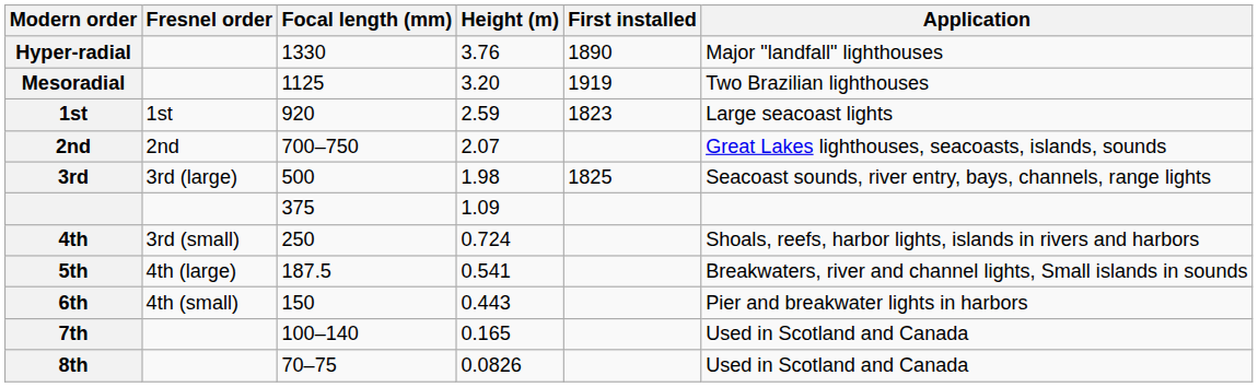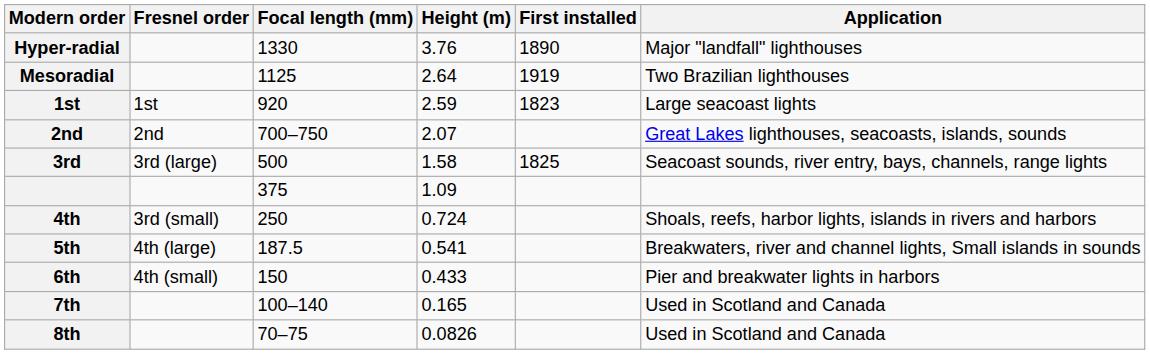 <table class="wikitable plainrowheaders">
 <tr>
 <th scope="col">Modern order</th>
 <th scope="col">Fresnel order</th>
 <th scope="col">Focal length (mm)</th>
 <th scope="col">Height (m)</th>
 <th scope="col">First installed</th>
 <th scope="col">Application</th>
 </tr>
 <tr>
 <th scope="row">Hyper-radial</th>
 <td></td>
 <td>1330</td>
 <td>3.76</td>
 <td>1890</td>
 <td>Major "landfall" lighthouses</td>
 </tr>
 <tr>
 <th scope="row">Mesoradial</th>
 <td></td>
 <td>1125</td>
-<td>3.20</td>
+<td>2.64</td>
 <td>1919</td>
 <td>Two Brazilian lighthouses</td>
 </tr>
 <tr>
 <th scope="row">1st</th>
 <td>1st</td>
 <td>920</td>
 <td>2.59</td>
 <td>1823</td>
 <td>Large seacoast lights</td>
 </tr>
 <tr>
 <th scope="row">2nd</th>
 <td>2nd</td>
 <td>700–750</td>
 <td>2.07</td>
 <td></td>
 <td><a href='#'>Great Lakes</a> lighthouses, seacoasts, islands, sounds</td>
 </tr>
 <tr>
 <th scope="row">3rd</th>
 <td>3rd (large)</td>
 <td>500</td>
-<td>1.98</td>
+<td>1.58</td>
 <td>1825</td>
 <td>Seacoast sounds, river entry, bays, channels, range lights</td>
 </tr>
 <tr>
 <th scope="row"></th>
 <td></td>
 <td>375</td>
 <td>1.09</td>
 <td></td>
 </tr>
 <tr>
 <th scope="row">4th</th>
 <td>3rd (small)</td>
 <td>250</td>
 <td>0.724</td>
 <td></td>
 <td>Shoals, reefs, harbor lights, islands in rivers and harbors</td>
 </tr>
 <tr>
 <th scope="row">5th</th>
 <td>4th (large)</td>
 <td>187.5</td>
 <td>0.541</td>
 <td></td>
 <td>Breakwaters, river and channel lights, Small islands in sounds</td>
 </tr>
 <tr>
 <th scope="row">6th</th>
 <td>4th (small)</td>
 <td>150</td>
-<td>0.443</td>
+<td>0.433</td>
 <td></td>
 <td>Pier and breakwater lights in harbors</td>
 </tr>
 <tr>
 <th scope="row">7th</th>
 <td></td>
 <td>100–140</td>
 <td>0.165</td>
 <td></td>
 <td>Used in Scotland and Canada</td>
 </tr>
 <tr>
 <th scope="row">8th</th>
 <td></td>
 <td>70–75</td>
 <td>0.0826</td>
 <td></td>
 <td>Used in Scotland and Canada</td>
 </tr>
 </table>
